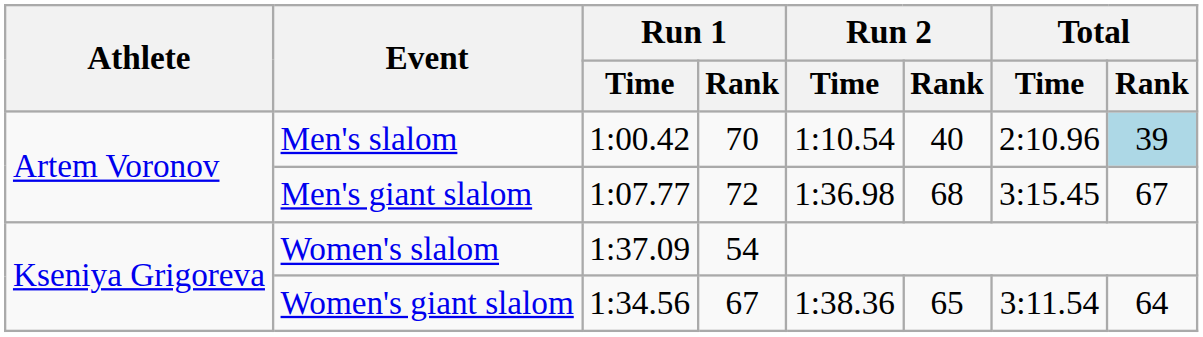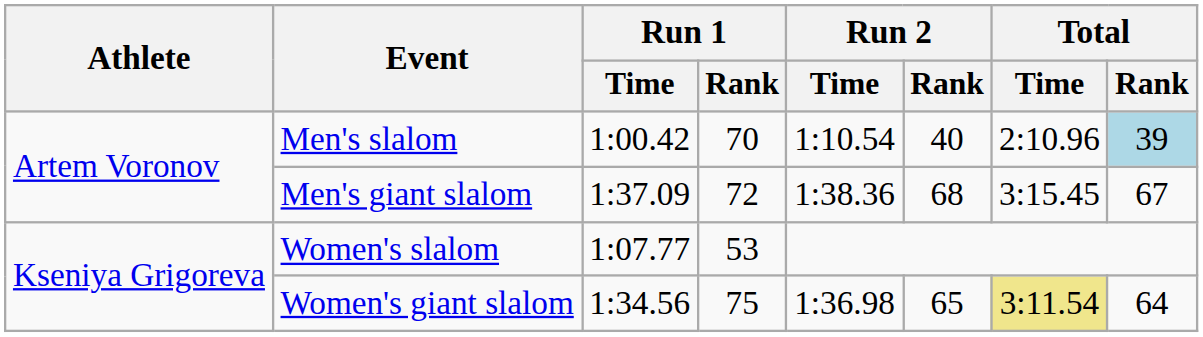 <table class="wikitable" style="font-size:90%">
 <tr>
 <th rowspan=2>Athlete</th>
 <th rowspan=2>Event</th>
 <th colspan=2>Run 1</th>
 <th colspan=2>Run 2</th>
 <th colspan=2>Total</th>
 </tr>
 <tr style="font-size:95%">
 <th>Time</th>
 <th>Rank</th>
 <th>Time</th>
 <th>Rank</th>
 <th>Time</th>
 <th>Rank</th>
 </tr>
 <tr align=center>
 <td align=left rowspan=2><a href='#'>Artem Voronov</a></td>
 <td align=left><a href='#'>Men's slalom</a></td>
 <td>1:00.42</td>
 <td>70</td>
 <td>1:10.54</td>
 <td>40</td>
 <td>2:10.96</td>
 <td style="background: lightblue;">39</td>
 </tr>
 <tr align=center>
 <td align=left><a href='#'>Men's giant slalom</a></td>
-<td>1:07.77</td>
+<td>1:37.09</td>
 <td>72</td>
-<td>1:36.98</td>
+<td>1:38.36</td>
 <td>68</td>
 <td>3:15.45</td>
 <td>67</td>
 </tr>
 <tr align=center>
 <td align=left rowspan=2><a href='#'>Kseniya Grigoreva</a></td>
 <td align=left><a href='#'>Women's slalom</a></td>
-<td>1:37.09</td>
-<td>54</td>
+<td>1:07.77</td>
+<td>53</td>
 <td colspan=4></td>
 </tr>
 <tr align=center>
 <td align=left><a href='#'>Women's giant slalom</a></td>
 <td>1:34.56</td>
-<td>67</td>
-<td>1:38.36</td>
+<td>75</td>
+<td>1:36.98</td>
 <td>65</td>
-<td>3:11.54</td>
+<td style="background: khaki;">3:11.54</td>
 <td>64</td>
 </tr>
 </table>
